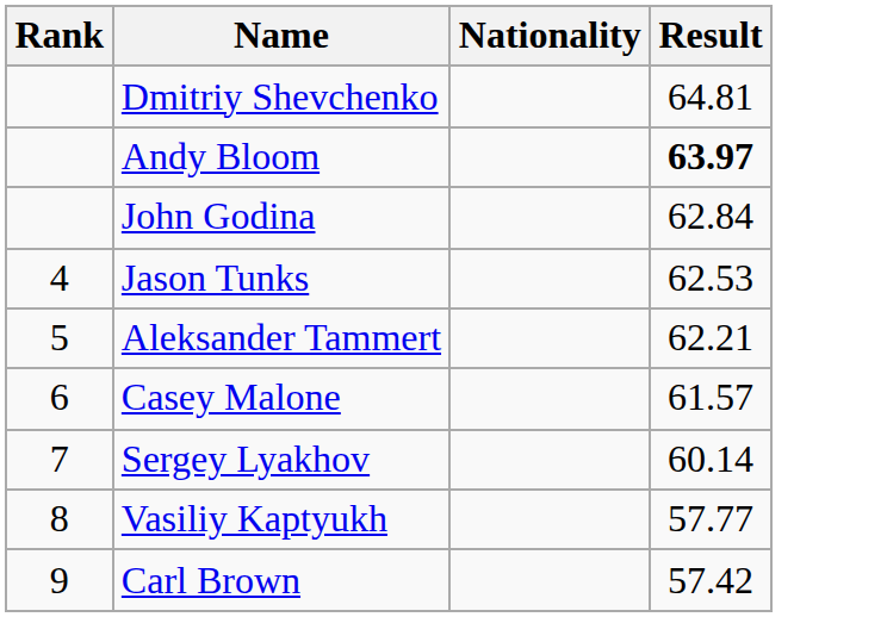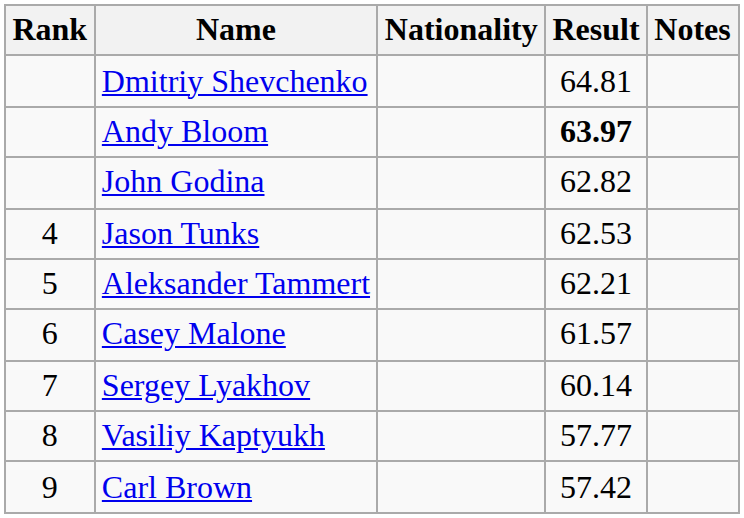 <table class="wikitable sortable" style="text-align:center">
 <tr>
 <th>Rank</th>
 <th>Name</th>
 <th>Nationality</th>
 <th>Result</th>
+<th>Notes</th>
 </tr>
 <tr>
 <td></td>
 <td align=left><a href='#'>Dmitriy Shevchenko</a></td>
 <td align=left></td>
 <td>64.81</td>
+<td></td>
 </tr>
 <tr>
 <td></td>
 <td align=left><a href='#'>Andy Bloom</a></td>
 <td align=left></td>
 <td><strong>63.97</strong></td>
+<td></td>
 </tr>
 <tr>
 <td></td>
 <td align=left><a href='#'>John Godina</a></td>
 <td align=left></td>
-<td>62.84</td>
+<td>62.82</td>
+<td></td>
 </tr>
 <tr>
 <td>4</td>
 <td align=left><a href='#'>Jason Tunks</a></td>
 <td align=left></td>
 <td>62.53</td>
+<td></td>
 </tr>
 <tr>
 <td>5</td>
 <td align=left><a href='#'>Aleksander Tammert</a></td>
 <td align=left></td>
 <td>62.21</td>
+<td></td>
 </tr>
 <tr>
 <td>6</td>
 <td align=left><a href='#'>Casey Malone</a></td>
 <td align=left></td>
 <td>61.57</td>
+<td></td>
 </tr>
 <tr>
 <td>7</td>
 <td align=left><a href='#'>Sergey Lyakhov</a></td>
 <td align=left></td>
 <td>60.14</td>
+<td></td>
 </tr>
 <tr>
 <td>8</td>
 <td align=left><a href='#'>Vasiliy Kaptyukh</a></td>
 <td align=left></td>
 <td>57.77</td>
+<td></td>
 </tr>
 <tr>
 <td>9</td>
 <td align=left><a href='#'>Carl Brown</a></td>
 <td align=left></td>
 <td>57.42</td>
+<td></td>
 </tr>
 </table>
